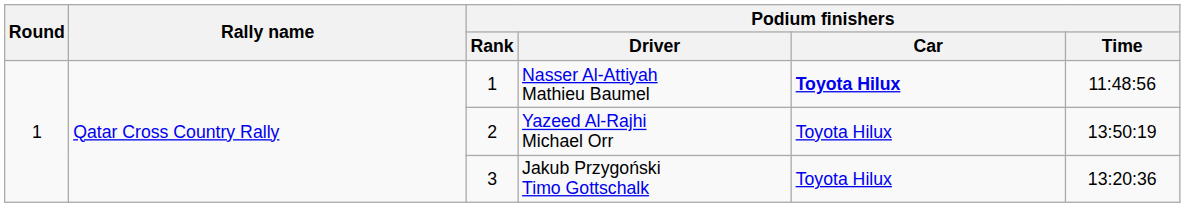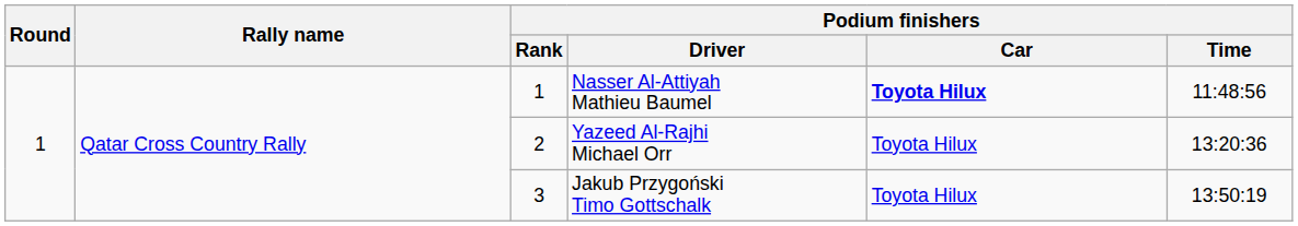 <table class="wikitable" style="font-size:85%;">
 <tr>
 <th rowspan=2>Round</th>
 <th style="width:22em" rowspan=2>Rally name</th>
 <th colspan=4>Podium finishers</th>
 </tr>
 <tr>
 <th>Rank</th>
 <th style="width:15em">Driver</th>
 <th style="width:15em">Car</th>
 <th style="width:6em">Time</th>
 </tr>
 <tr>
 <td rowspan=3 align=center>1</td>
 <td rowspan=3> <a href='#'>Qatar Cross Country Rally</a></td>
 <td align=center>1</td>
 <td> <a href='#'>Nasser Al-Attiyah</a><br> Mathieu Baumel</td>
 <td><strong><a href='#'>Toyota Hilux</a></strong></td>
 <td align=center>11:48:56</td>
 </tr>
 <tr>
 <td align=center>2</td>
 <td> <a href='#'>Yazeed Al-Rajhi</a><br> Michael Orr</td>
 <td><a href='#'>Toyota Hilux</a></td>
-<td align=center>13:50:19</td>
+<td align=center>13:20:36</td>
 </tr>
 <tr>
 <td align=center>3</td>
 <td> Jakub Przygoński<br> <a href='#'>Timo Gottschalk</a></td>
 <td><a href='#'>Toyota Hilux</a></td>
-<td align=center>13:20:36</td>
+<td align=center>13:50:19</td>
 </tr>
 </table>
